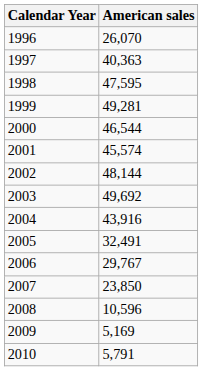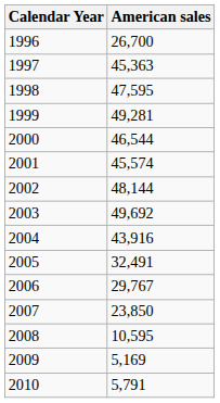 <table class="wikitable">
 <tr>
 <th>Calendar Year</th>
 <th>American sales</th>
 </tr>
 <tr>
 <td>1996</td>
-<td>26,070</td>
+<td>26,700</td>
 </tr>
 <tr>
 <td>1997</td>
-<td>40,363</td>
+<td>45,363</td>
 </tr>
 <tr>
 <td>1998</td>
 <td>47,595</td>
 </tr>
 <tr>
 <td>1999</td>
 <td>49,281</td>
 </tr>
 <tr>
 <td>2000</td>
 <td>46,544</td>
 </tr>
 <tr>
 <td>2001</td>
 <td>45,574</td>
 </tr>
 <tr>
 <td>2002</td>
 <td>48,144</td>
 </tr>
 <tr>
 <td>2003</td>
 <td>49,692</td>
 </tr>
 <tr>
 <td>2004</td>
 <td>43,916</td>
 </tr>
 <tr>
 <td>2005</td>
 <td>32,491</td>
 </tr>
 <tr>
 <td>2006</td>
 <td>29,767</td>
 </tr>
 <tr>
 <td>2007</td>
 <td>23,850</td>
 </tr>
 <tr>
 <td>2008</td>
-<td>10,596</td>
+<td>10,595</td>
 </tr>
 <tr>
 <td>2009</td>
 <td>5,169</td>
 </tr>
 <tr>
 <td>2010</td>
 <td>5,791</td>
 </tr>
 </table>
